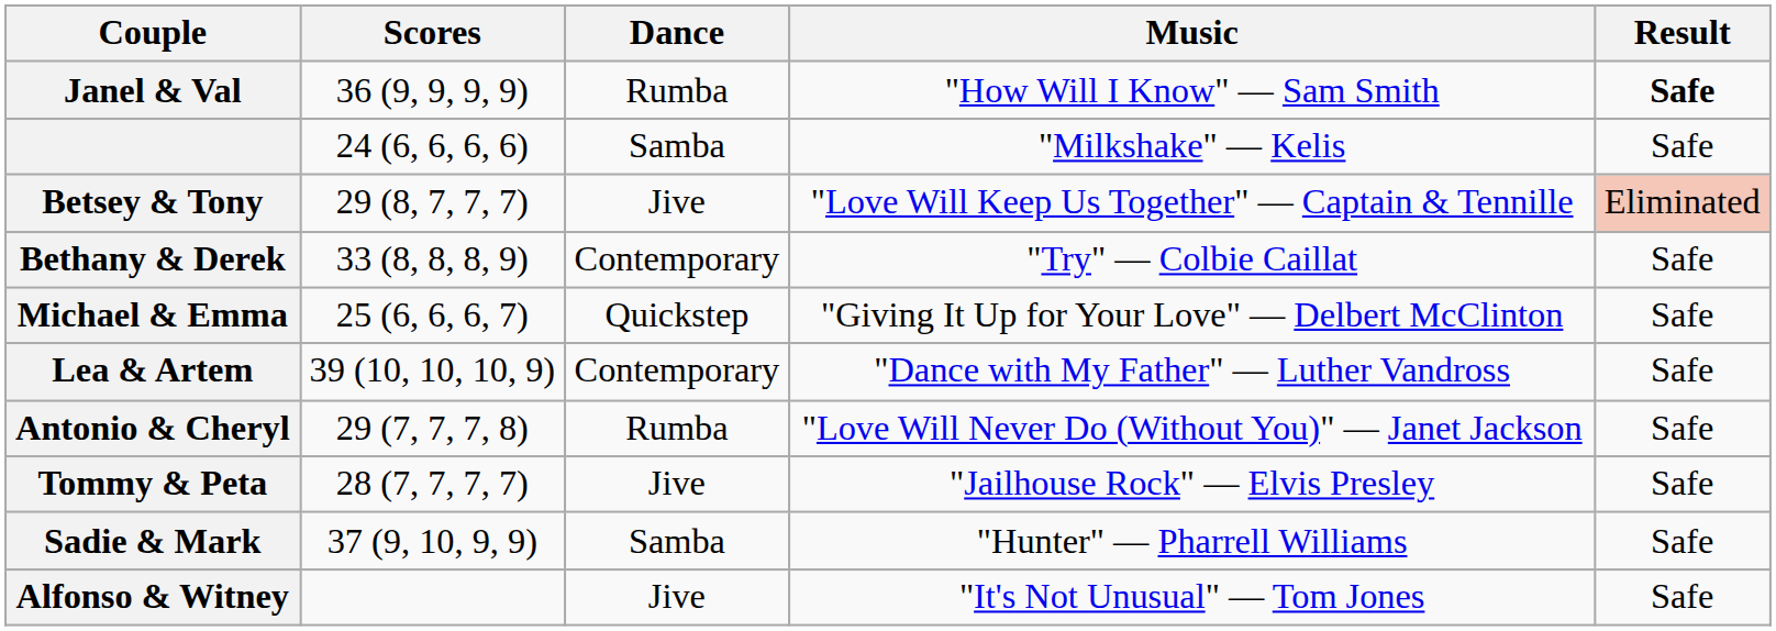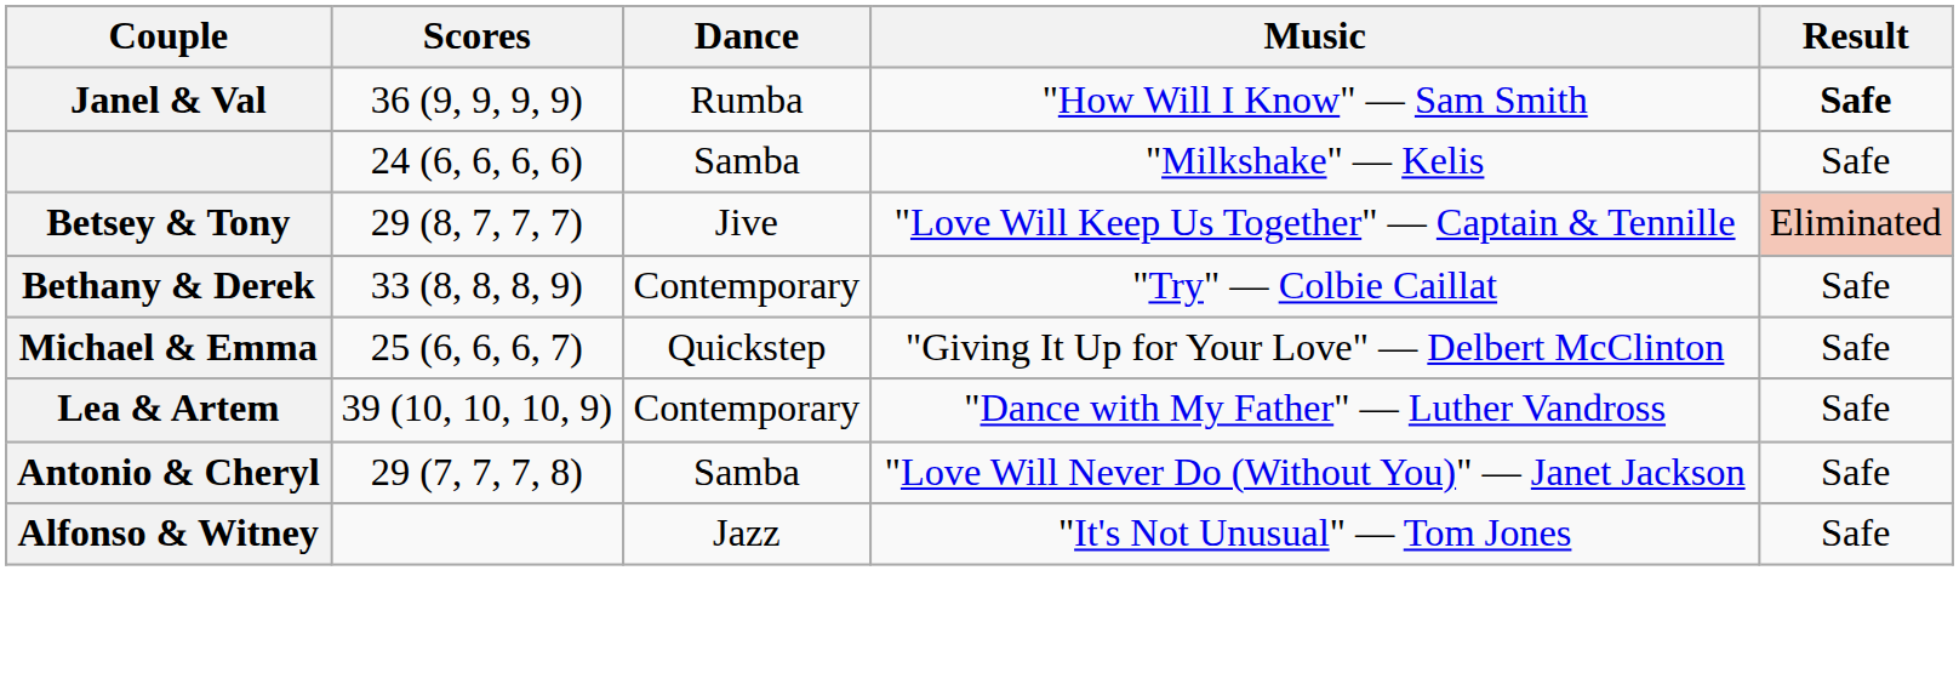 <table class="wikitable sortable" style="text-align:center; width:90%">
 <tr>
 <th scope="col">Couple</th>
 <th scope="col">Scores</th>
 <th scope="col" class="unsortable">Dance</th>
 <th scope="col" class="unsortable">Music</th>
 <th scope="col" class="unsortable">Result</th>
 </tr>
 <tr>
 <th scope="row">Janel & Val</th>
 <td>36 (9, 9, 9, 9)</td>
 <td>Rumba</td>
 <td>"<a href='#'>How Will I Know</a>" — <a href='#'>Sam Smith</a></td>
 <td><strong>Safe</strong></td>
 </tr>
 <tr>
 <th scope="row"></th>
 <td>24 (6, 6, 6, 6)</td>
 <td>Samba</td>
 <td>"<a href='#'>Milkshake</a>" — <a href='#'>Kelis</a></td>
 <td>Safe</td>
 </tr>
 <tr>
 <th scope="row">Betsey & Tony</th>
 <td>29 (8, 7, 7, 7)</td>
 <td>Jive</td>
 <td>"<a href='#'>Love Will Keep Us Together</a>" — <a href='#'>Captain & Tennille</a></td>
 <td bgcolor=f4c7b8>Eliminated</td>
 </tr>
 <tr>
 <th scope="row">Bethany & Derek</th>
 <td>33 (8, 8, 8, 9)</td>
 <td>Contemporary</td>
 <td>"<a href='#'>Try</a>" — <a href='#'>Colbie Caillat</a></td>
 <td>Safe</td>
 </tr>
 <tr>
 <th scope="row">Michael & Emma</th>
 <td>25 (6, 6, 6, 7)</td>
 <td>Quickstep</td>
 <td>"Giving It Up for Your Love" — <a href='#'>Delbert McClinton</a></td>
 <td>Safe</td>
 </tr>
 <tr>
 <th scope="row">Lea & Artem</th>
 <td>39 (10, 10, 10, 9)</td>
 <td>Contemporary</td>
 <td>"<a href='#'>Dance with My Father</a>" — <a href='#'>Luther Vandross</a></td>
 <td>Safe</td>
 </tr>
 <tr>
 <th scope="row">Antonio & Cheryl</th>
 <td>29 (7, 7, 7, 8)</td>
-<td>Rumba</td>
+<td>Samba</td>
 <td>"<a href='#'>Love Will Never Do (Without You)</a>" — <a href='#'>Janet Jackson</a></td>
-<td>Safe</td>
-</tr>
-<tr>
-<th scope="row">Tommy & Peta</th>
-<td>28 (7, 7, 7, 7)</td>
-<td>Jive</td>
-<td>"<a href='#'>Jailhouse Rock</a>" — <a href='#'>Elvis Presley</a></td>
-<td>Safe</td>
-</tr>
-<tr>
-<th scope="row">Sadie & Mark</th>
-<td>37 (9, 10, 9, 9)</td>
-<td>Samba</td>
-<td>"Hunter" — <a href='#'>Pharrell Williams</a></td>
 <td>Safe</td>
 </tr>
 <tr>
 <th scope="row">Alfonso & Witney</th>
 <td></td>
-<td>Jive</td>
+<td>Jazz</td>
 <td>"<a href='#'>It's Not Unusual</a>" — <a href='#'>Tom Jones</a></td>
 <td>Safe</td>
 </tr>
 </table>
